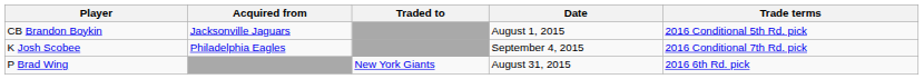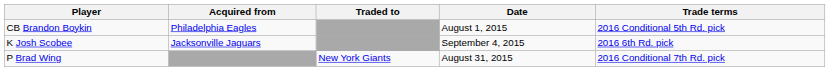 <table class="wikitable" style="width:85%;">
 <tr style="text-align:center; background:#ddd;">
 <th style="width:20%;">Player</th>
 <th style="width:18%;">Acquired from</th>
 <th style="width:15%;">Traded to</th>
 <th style="width:19%;">Date</th>
 <th style="width:28%;">Trade terms</th>
 </tr>
 <tr>
 <td>CB <a href='#'>Brandon Boykin</a></td>
-<td><a href='#'>Jacksonville Jaguars</a></td>
+<td><a href='#'>Philadelphia Eagles</a></td>
 <td style="background:darkgray;"></td>
 <td>August 1, 2015</td>
 <td><a href='#'>2016 Conditional 5th Rd. pick</a></td>
 </tr>
 <tr>
 <td>K <a href='#'>Josh Scobee</a></td>
-<td><a href='#'>Philadelphia Eagles</a></td>
+<td><a href='#'>Jacksonville Jaguars</a></td>
 <td style="background:darkgray;"></td>
 <td>September 4, 2015</td>
-<td><a href='#'>2016 Conditional 7th Rd. pick</a></td>
+<td><a href='#'>2016 6th Rd. pick</a></td>
 </tr>
 <tr>
 <td>P <a href='#'>Brad Wing</a></td>
 <td style="background:darkgray;"></td>
 <td><a href='#'>New York Giants</a></td>
 <td>August 31, 2015</td>
-<td><a href='#'>2016 6th Rd. pick</a></td>
+<td><a href='#'>2016 Conditional 7th Rd. pick</a></td>
 </tr>
 </table>
